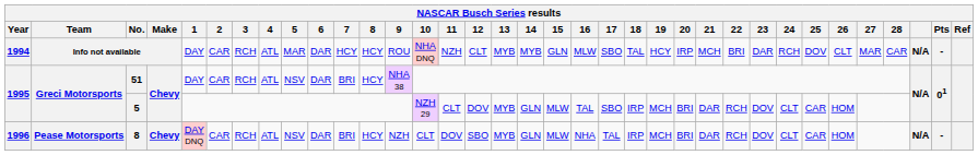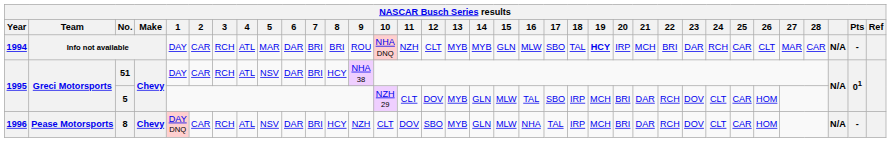 <table class="wikitable" style="text-align:center; font-size:75%">
 <tr>
 <th colspan=42><a href='#'>NASCAR Busch Series</a> results</th>
 </tr>
 <tr>
 <th>Year</th>
 <th>Team</th>
 <th>No.</th>
 <th>Make</th>
 <th>1</th>
 <th>2</th>
 <th>3</th>
 <th>4</th>
 <th>5</th>
 <th>6</th>
 <th>7</th>
 <th>8</th>
 <th>9</th>
 <th>10</th>
 <th>11</th>
 <th>12</th>
 <th>13</th>
 <th>14</th>
 <th>15</th>
 <th>16</th>
 <th>17</th>
 <th>18</th>
 <th>19</th>
 <th>20</th>
 <th>21</th>
 <th>22</th>
 <th>23</th>
 <th>24</th>
 <th>25</th>
 <th>26</th>
 <th>27</th>
 <th>28</th>
 <th></th>
 <th>Pts</th>
 <th>Ref</th>
 </tr>
 <tr>
 <th><a href='#'>1994</a></th>
 <th colspan=3><small>Info not available</small></th>
 <td><a href='#'>DAY</a></td>
 <td><a href='#'>CAR</a></td>
 <td><a href='#'>RCH</a></td>
 <td><a href='#'>ATL</a></td>
 <td><a href='#'>MAR</a></td>
 <td><a href='#'>DAR</a></td>
-<td><a href='#'>HCY</a></td>
-<td><a href='#'>HCY</a></td>
+<td><a href='#'>BRI</a></td>
+<td><a href='#'>BRI</a></td>
 <td><a href='#'>ROU</a></td>
 <td style="background:#FFCFCF;"><a href='#'>NHA</a><br><small>DNQ</small></td>
 <td><a href='#'>NZH</a></td>
 <td><a href='#'>CLT</a></td>
 <td><a href='#'>MYB</a></td>
 <td><a href='#'>MYB</a></td>
 <td><a href='#'>GLN</a></td>
 <td><a href='#'>MLW</a></td>
 <td><a href='#'>SBO</a></td>
 <td><a href='#'>TAL</a></td>
-<td><a href='#'>HCY</a></td>
+<td><strong><a href='#'>HCY</a></strong></td>
 <td><a href='#'>IRP</a></td>
 <td><a href='#'>MCH</a></td>
 <td><a href='#'>BRI</a></td>
 <td><a href='#'>DAR</a></td>
 <td><a href='#'>RCH</a></td>
-<td><a href='#'>DOV</a></td>
+<td><a href='#'>CAR</a></td>
 <td><a href='#'>CLT</a></td>
 <td><a href='#'>MAR</a></td>
 <td><a href='#'>CAR</a></td>
 <th>N/A</th>
 <th>-</th>
 <th></th>
 </tr>
 <tr>
 <th rowspan=2><a href='#'>1995</a></th>
 <th rowspan=2><a href='#'>Greci Motorsports</a></th>
 <th>51</th>
 <th rowspan=2><a href='#'>Chevy</a></th>
 <td><a href='#'>DAY</a></td>
 <td><a href='#'>CAR</a></td>
 <td><a href='#'>RCH</a></td>
 <td><a href='#'>ATL</a></td>
 <td><a href='#'>NSV</a></td>
 <td><a href='#'>DAR</a></td>
 <td><a href='#'>BRI</a></td>
 <td><a href='#'>HCY</a></td>
 <td style="background:#EFCFFF;"><a href='#'>NHA</a><br><small>38</small></td>
 <td colspan=19></td>
 <th rowspan=2>N/A</th>
 <th rowspan=2>0<sup>1</sup></th>
 <th rowspan=2></th>
 </tr>
 <tr>
 <th>5</th>
 <td colspan=9></td>
 <td style="background:#EFCFFF;"><a href='#'>NZH</a><br><small>29</small></td>
 <td><a href='#'>CLT</a></td>
 <td><a href='#'>DOV</a></td>
 <td><a href='#'>MYB</a></td>
 <td><a href='#'>GLN</a></td>
 <td><a href='#'>MLW</a></td>
 <td><a href='#'>TAL</a></td>
 <td><a href='#'>SBO</a></td>
 <td><a href='#'>IRP</a></td>
 <td><a href='#'>MCH</a></td>
 <td><a href='#'>BRI</a></td>
 <td><a href='#'>DAR</a></td>
 <td><a href='#'>RCH</a></td>
 <td><a href='#'>DOV</a></td>
 <td><a href='#'>CLT</a></td>
 <td><a href='#'>CAR</a></td>
 <td><a href='#'>HOM</a></td>
 <td colspan=2></td>
 </tr>
 <tr>
 <th><a href='#'>1996</a></th>
 <th><a href='#'>Pease Motorsports</a></th>
 <th>8</th>
 <th><a href='#'>Chevy</a></th>
 <td style="background:#FFCFCF;"><a href='#'>DAY</a><br><small>DNQ</small></td>
 <td><a href='#'>CAR</a></td>
 <td><a href='#'>RCH</a></td>
 <td><a href='#'>ATL</a></td>
 <td><a href='#'>NSV</a></td>
 <td><a href='#'>DAR</a></td>
 <td><a href='#'>BRI</a></td>
 <td><a href='#'>HCY</a></td>
 <td><a href='#'>NZH</a></td>
 <td><a href='#'>CLT</a></td>
 <td><a href='#'>DOV</a></td>
 <td><a href='#'>SBO</a></td>
 <td><a href='#'>MYB</a></td>
 <td><a href='#'>GLN</a></td>
 <td><a href='#'>MLW</a></td>
 <td><a href='#'>NHA</a></td>
 <td><a href='#'>TAL</a></td>
 <td><a href='#'>IRP</a></td>
 <td><a href='#'>MCH</a></td>
 <td><a href='#'>BRI</a></td>
 <td><a href='#'>DAR</a></td>
 <td><a href='#'>RCH</a></td>
 <td><a href='#'>DOV</a></td>
 <td><a href='#'>CLT</a></td>
 <td><a href='#'>CAR</a></td>
 <td><a href='#'>HOM</a></td>
 <td colspan=2></td>
 <th>N/A</th>
 <th>-</th>
 <th></th>
 </tr>
 </table>
